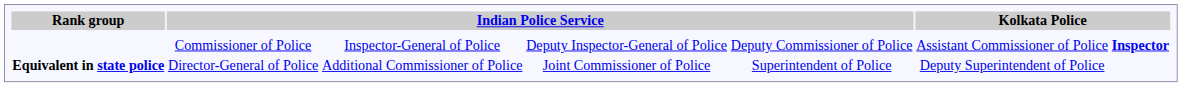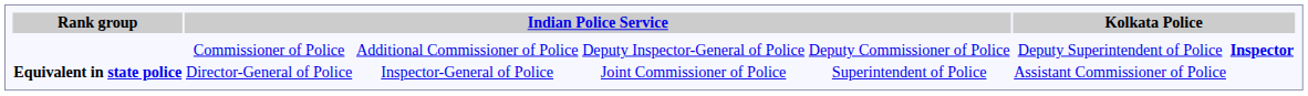 <table style="border:1px solid #8888aa; background-color:#f7f8ff; padding:5px; font-size:95%; margin: 0px 12px 12px 0px;">
 <tr style="background-color:#CCCCCC; text-align:center;">
 <th>Rank group</th>
 <th colspan="5"><a href='#'>Indian Police Service</a></th>
 <th colspan=2>Kolkata Police</th>
 </tr>
 <tr style="text-align:center;">
 <td></td>
 <td></td>
 <td></td>
 <td></td>
 <td colspan="1"></td>
 <td colspan="1"></td>
 <td></td>
 <td></td>
 </tr>
 <tr style="text-align:center;">
 <td></td>
 <td><a href='#'>Commissioner of Police</a></td>
-<td><a href='#'>Inspector-General of Police</a></td>
+<td><a href='#'>Additional Commissioner of Police</a></td>
 <td><a href='#'>Deputy Inspector-General of Police</a></td>
 <td colspan="2"><a href='#'>Deputy Commissioner of Police</a></td>
-<td><a href='#'>Assistant Commissioner of Police</a></td>
+<td><a href='#'>Deputy Superintendent of Police</a></td>
 <td><strong><a href='#'>Inspector</a></strong></td>
 </tr>
 <tr style="text-align:center;">
 <td><strong>Equivalent in <a href='#'>state police</a></strong></td>
 <td><a href='#'>Director-General of Police</a></td>
-<td><a href='#'>Additional Commissioner of Police</a></td>
+<td><a href='#'>Inspector-General of Police</a></td>
 <td><a href='#'>Joint Commissioner of Police</a></td>
 <td colspan="2"><a href='#'>Superintendent of Police</a></td>
-<td><a href='#'>Deputy Superintendent of Police</a></td>
+<td><a href='#'>Assistant Commissioner of Police</a></td>
 <td></td>
 </tr>
 </table>
